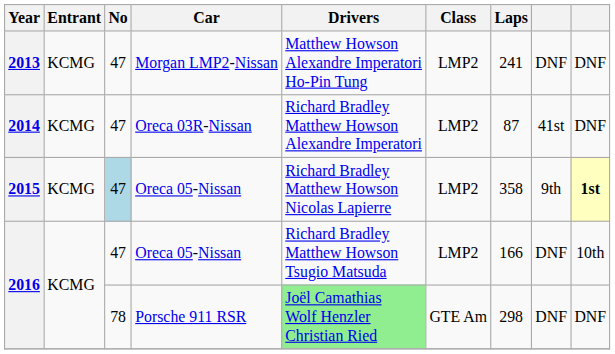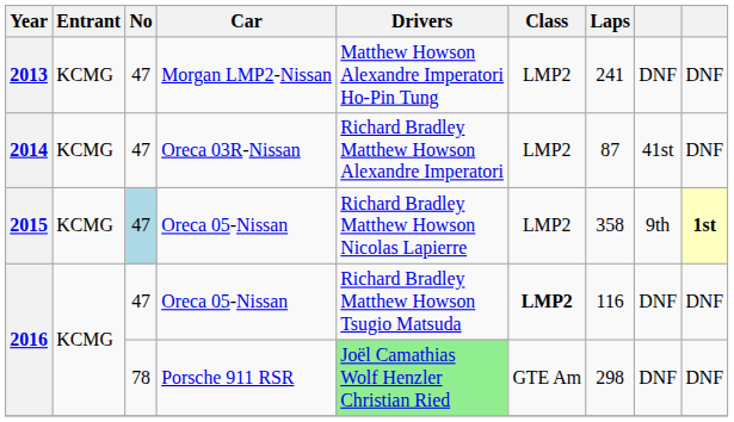 <table class="wikitable" style="font-size:90%">
 <tr>
 <th>Year</th>
 <th>Entrant</th>
 <th>No</th>
 <th>Car</th>
 <th>Drivers</th>
 <th>Class</th>
 <th>Laps</th>
 <th></th>
 <th></th>
 </tr>
 <tr align="center">
 <th><a href='#'>2013</a></th>
 <td align="left"> KCMG</td>
 <td>47</td>
 <td align="left"><a href='#'>Morgan LMP2</a>-<a href='#'>Nissan</a></td>
 <td align="left"> <a href='#'>Matthew Howson</a><br> <a href='#'>Alexandre Imperatori</a><br> <a href='#'>Ho-Pin Tung</a></td>
 <td>LMP2</td>
 <td>241</td>
 <td>DNF</td>
 <td>DNF</td>
 </tr>
 <tr align="center">
 <th><a href='#'>2014</a></th>
 <td align="left"> KCMG</td>
 <td>47</td>
 <td align="left"><a href='#'>Oreca 03R</a>-<a href='#'>Nissan</a></td>
 <td align="left"> <a href='#'>Richard Bradley</a><br> <a href='#'>Matthew Howson</a><br> <a href='#'>Alexandre Imperatori</a></td>
 <td>LMP2</td>
 <td>87</td>
 <td>41st</td>
 <td>DNF</td>
 </tr>
 <tr align="center">
 <th><a href='#'>2015</a></th>
 <td align="left"> KCMG</td>
 <td style="background: lightblue;">47</td>
 <td align="left"><a href='#'>Oreca 05</a>-<a href='#'>Nissan</a></td>
 <td align="left"> <a href='#'>Richard Bradley</a><br> <a href='#'>Matthew Howson</a><br> <a href='#'>Nicolas Lapierre</a></td>
 <td>LMP2</td>
 <td>358</td>
 <td>9th</td>
 <td style="background:#FFFFBF;"><strong>1st</strong></td>
 </tr>
 <tr align="center">
 <th rowspan="2"><a href='#'>2016</a></th>
 <td rowspan="2" align="left"> KCMG</td>
 <td>47</td>
 <td align="left"><a href='#'>Oreca 05</a>-<a href='#'>Nissan</a></td>
 <td align="left"> <a href='#'>Richard Bradley</a><br> <a href='#'>Matthew Howson</a><br> <a href='#'>Tsugio Matsuda</a></td>
-<td>LMP2</td>
-<td>166</td>
+<td><strong>LMP2</strong></td>
+<td>116</td>
 <td>DNF</td>
-<td>10th</td>
+<td>DNF</td>
 </tr>
 <tr align="center">
 <td>78</td>
 <td align="left"><a href='#'>Porsche 911 RSR</a></td>
 <td align="left" style="background: lightgreen;"> <a href='#'>Joël Camathias</a><br> <a href='#'>Wolf Henzler</a><br> <a href='#'>Christian Ried</a></td>
 <td>GTE Am</td>
 <td>298</td>
 <td>DNF</td>
 <td>DNF</td>
 </tr>
 <tr>
 </tr>
 </table>
